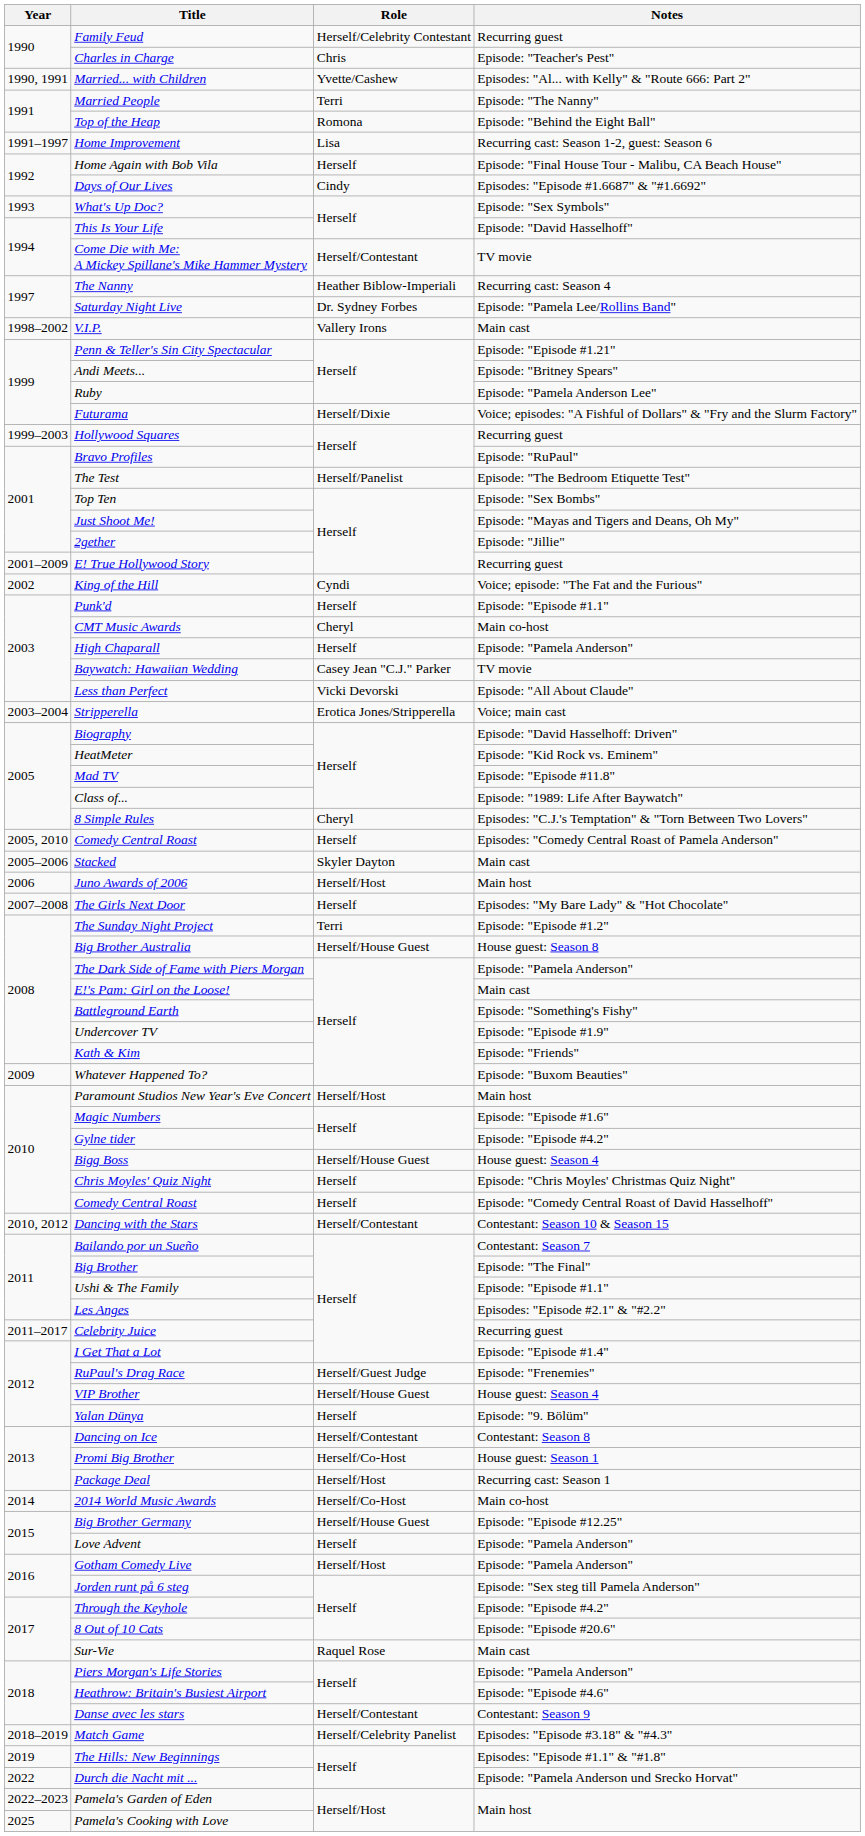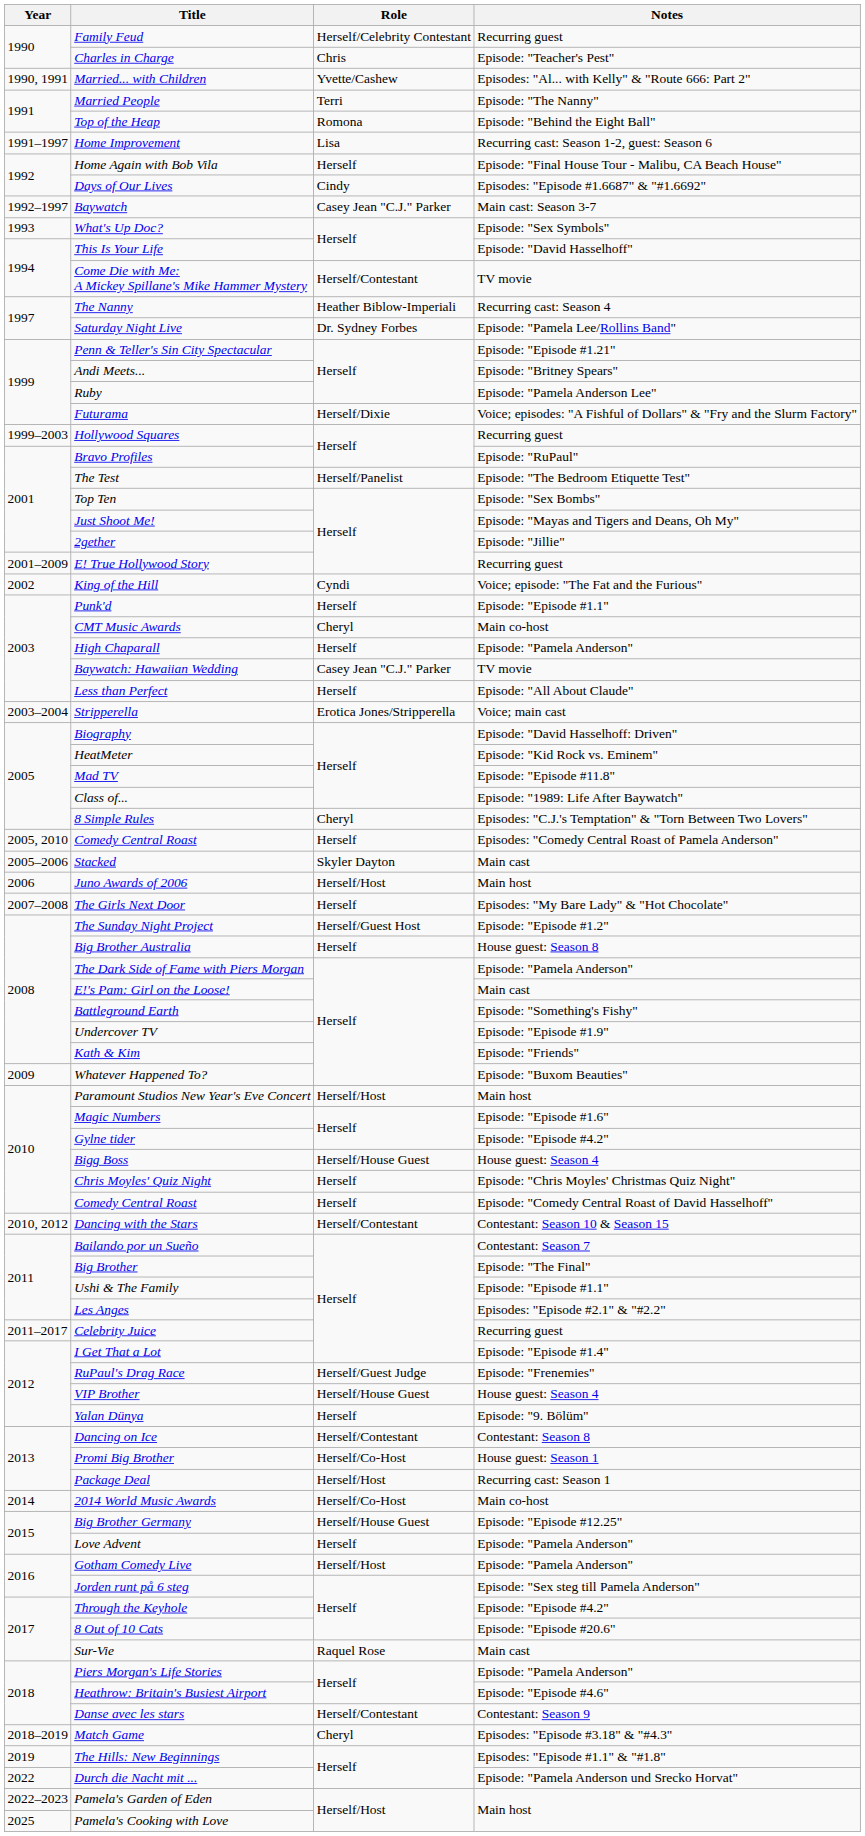 <table class="wikitable sortable">
 <tr>
 <th>Year</th>
 <th>Title</th>
 <th>Role</th>
 <th>Notes</th>
 </tr>
 <tr>
 <td rowspan="2">1990</td>
 <td><em><a href='#'>Family Feud</a></em></td>
 <td>Herself/Celebrity Contestant</td>
 <td>Recurring guest</td>
 </tr>
 <tr>
 <td><em><a href='#'>Charles in Charge</a></em></td>
 <td>Chris</td>
 <td>Episode: "Teacher's Pest"</td>
 </tr>
 <tr>
 <td>1990, 1991</td>
 <td><em><a href='#'>Married... with Children</a></em></td>
 <td>Yvette/Cashew</td>
 <td>Episodes: "Al... with Kelly" & "Route 666: Part 2"</td>
 </tr>
 <tr>
 <td rowspan="2">1991</td>
 <td><em><a href='#'>Married People</a></em></td>
 <td>Terri</td>
 <td>Episode: "The Nanny"</td>
 </tr>
 <tr>
 <td><em><a href='#'>Top of the Heap</a></em></td>
 <td>Romona</td>
 <td>Episode: "Behind the Eight Ball"</td>
 </tr>
 <tr>
 <td>1991–1997</td>
 <td><em><a href='#'>Home Improvement</a></em></td>
 <td>Lisa</td>
 <td>Recurring cast: Season 1-2, guest: Season 6</td>
 </tr>
 <tr>
 <td rowspan="2">1992</td>
 <td><em>Home Again with Bob Vila</em></td>
 <td>Herself</td>
 <td>Episode: "Final House Tour - Malibu, CA Beach House"</td>
 </tr>
 <tr>
 <td><em><a href='#'>Days of Our Lives</a></em></td>
 <td>Cindy</td>
 <td>Episodes: "Episode #1.6687" & "#1.6692"</td>
 </tr>
 <tr>
+<td>1992–1997</td>
+<td><em><a href='#'>Baywatch</a></em></td>
+<td>Casey Jean "C.J." Parker</td>
+<td>Main cast: Season 3-7</td>
+</tr>
+<tr>
 <td>1993</td>
 <td><em><a href='#'>What's Up Doc?</a></em></td>
 <td rowspan="2">Herself</td>
 <td>Episode: "Sex Symbols"</td>
 </tr>
 <tr>
 <td rowspan="2">1994</td>
 <td><em><a href='#'>This Is Your Life</a></em></td>
 <td>Episode: "David Hasselhoff"</td>
 </tr>
 <tr>
 <td><em><a href='#'>Come Die with Me: <br> A Mickey Spillane's Mike Hammer Mystery</a></em></td>
 <td>Herself/Contestant</td>
 <td>TV movie</td>
 </tr>
 <tr>
 <td rowspan="2">1997</td>
 <td data-sort-value="Nanny, The"><em><a href='#'>The Nanny</a></em></td>
 <td>Heather Biblow-Imperiali</td>
 <td>Recurring cast: Season 4</td>
 </tr>
 <tr>
 <td><em><a href='#'>Saturday Night Live</a></em></td>
 <td>Dr. Sydney Forbes</td>
 <td>Episode: "Pamela Lee/<a href='#'>Rollins Band</a>"</td>
-</tr>
-<tr>
-<td>1998–2002</td>
-<td><em><a href='#'>V.I.P.</a></em></td>
-<td>Vallery Irons</td>
-<td>Main cast</td>
 </tr>
 <tr>
 <td rowspan="4">1999</td>
 <td><em><a href='#'>Penn & Teller's Sin City Spectacular</a></em></td>
 <td rowspan="3">Herself</td>
 <td>Episode: "Episode #1.21"</td>
 </tr>
 <tr>
 <td><em>Andi Meets...</em></td>
 <td>Episode: "Britney Spears"</td>
 </tr>
 <tr>
 <td><em>Ruby</em></td>
 <td>Episode: "Pamela Anderson Lee"</td>
 </tr>
 <tr>
 <td><em><a href='#'>Futurama</a></em></td>
 <td>Herself/Dixie</td>
 <td>Voice; episodes: "A Fishful of Dollars" & "Fry and the Slurm Factory"</td>
 </tr>
 <tr>
 <td>1999–2003</td>
 <td><em><a href='#'>Hollywood Squares</a></em></td>
 <td rowspan="2">Herself</td>
 <td>Recurring guest</td>
 </tr>
 <tr>
 <td rowspan="5">2001</td>
 <td><em><a href='#'>Bravo Profiles</a></em></td>
 <td>Episode: "RuPaul"</td>
 </tr>
 <tr>
 <td data-sort-value="Test, The"><em>The Test</em></td>
 <td>Herself/Panelist</td>
 <td>Episode: "The Bedroom Etiquette Test"</td>
 </tr>
 <tr>
 <td><em>Top Ten</em></td>
 <td rowspan="4">Herself</td>
 <td>Episode: "Sex Bombs"</td>
 </tr>
 <tr>
 <td><em><a href='#'>Just Shoot Me!</a></em></td>
 <td>Episode: "Mayas and Tigers and Deans, Oh My"</td>
 </tr>
 <tr>
 <td><em><a href='#'>2gether</a></em></td>
 <td>Episode: "Jillie"</td>
 </tr>
 <tr>
 <td>2001–2009</td>
 <td><em><a href='#'>E! True Hollywood Story</a></em></td>
 <td>Recurring guest</td>
 </tr>
 <tr>
 <td>2002</td>
 <td><em><a href='#'>King of the Hill</a></em></td>
 <td>Cyndi</td>
 <td>Voice; episode: "The Fat and the Furious"</td>
 </tr>
 <tr>
 <td rowspan="5">2003</td>
 <td><em><a href='#'>Punk'd</a></em></td>
 <td>Herself</td>
 <td>Episode: "Episode #1.1"</td>
 </tr>
 <tr>
 <td><em><a href='#'>CMT Music Awards</a></em></td>
 <td>Cheryl</td>
 <td>Main co-host</td>
 </tr>
 <tr>
 <td><em><a href='#'>High Chaparall</a></em></td>
 <td>Herself</td>
 <td>Episode: "Pamela Anderson"</td>
 </tr>
 <tr>
 <td><em><a href='#'>Baywatch: Hawaiian Wedding</a></em></td>
 <td>Casey Jean "C.J." Parker</td>
 <td>TV movie</td>
 </tr>
 <tr>
 <td><em><a href='#'>Less than Perfect</a></em></td>
-<td>Vicki Devorski</td>
+<td>Herself</td>
 <td>Episode: "All About Claude"</td>
 </tr>
 <tr>
 <td>2003–2004</td>
 <td><em><a href='#'>Stripperella</a></em></td>
 <td>Erotica Jones/Stripperella</td>
 <td>Voice; main cast</td>
 </tr>
 <tr>
 <td rowspan="5">2005</td>
 <td><em><a href='#'>Biography</a></em></td>
 <td rowspan="4">Herself</td>
 <td>Episode: "David Hasselhoff: Driven"</td>
 </tr>
 <tr>
 <td><em>HeatMeter</em></td>
 <td>Episode: "Kid Rock vs. Eminem"</td>
 </tr>
 <tr>
 <td><em><a href='#'>Mad TV</a></em></td>
 <td>Episode: "Episode #11.8"</td>
 </tr>
 <tr>
 <td><em>Class of...</em></td>
 <td>Episode: "1989: Life After Baywatch"</td>
 </tr>
 <tr>
 <td><em><a href='#'>8 Simple Rules</a></em></td>
 <td>Cheryl</td>
 <td>Episodes: "C.J.'s Temptation" & "Torn Between Two Lovers"</td>
 </tr>
 <tr>
 <td>2005, 2010</td>
 <td><em><a href='#'>Comedy Central Roast</a></em></td>
 <td>Herself</td>
 <td>Episodes: "Comedy Central Roast of Pamela Anderson"</td>
 </tr>
 <tr>
 <td>2005–2006</td>
 <td><em><a href='#'>Stacked</a></em></td>
 <td>Skyler Dayton</td>
 <td>Main cast</td>
 </tr>
 <tr>
 <td>2006</td>
 <td><em><a href='#'>Juno Awards of 2006</a></em></td>
 <td>Herself/Host</td>
 <td>Main host</td>
 </tr>
 <tr>
 <td>2007–2008</td>
 <td data-sort-value="Girls Next Door, The"><em><a href='#'>The Girls Next Door</a></em></td>
 <td>Herself</td>
 <td>Episodes: "My Bare Lady" & "Hot Chocolate"</td>
 </tr>
 <tr>
 <td rowspan="7">2008</td>
 <td data-sort-value="Sunday Night Project, The"><em><a href='#'>The Sunday Night Project</a></em></td>
-<td>Terri</td>
+<td>Herself/Guest Host</td>
 <td>Episode: "Episode #1.2"</td>
 </tr>
 <tr>
 <td><em><a href='#'>Big Brother Australia</a></em></td>
-<td>Herself/House Guest</td>
+<td>Herself</td>
 <td>House guest: <a href='#'>Season 8</a></td>
 </tr>
 <tr>
 <td data-sort-value="Dark Side of Fame with Piers Morgan, The"><em><a href='#'>The Dark Side of Fame with Piers Morgan</a></em></td>
 <td rowspan="6">Herself</td>
 <td>Episode: "Pamela Anderson"</td>
 </tr>
 <tr>
 <td><em><a href='#'>E!'s Pam: Girl on the Loose!</a></em></td>
 <td>Main cast</td>
 </tr>
 <tr>
 <td><em><a href='#'>Battleground Earth</a></em></td>
 <td>Episode: "Something's Fishy"</td>
 </tr>
 <tr>
 <td><em>Undercover TV</em></td>
 <td>Episode: "Episode #1.9"</td>
 </tr>
 <tr>
 <td><em><a href='#'>Kath & Kim</a></em></td>
 <td>Episode: "Friends"</td>
 </tr>
 <tr>
 <td>2009</td>
 <td><em>Whatever Happened To?</em></td>
 <td>Episode: "Buxom Beauties"</td>
 </tr>
 <tr>
 <td rowspan="6">2010</td>
 <td><em>Paramount Studios New Year's Eve Concert</em></td>
 <td>Herself/Host</td>
 <td>Main host</td>
 </tr>
 <tr>
 <td><em><a href='#'>Magic Numbers</a></em></td>
 <td rowspan="2">Herself</td>
 <td>Episode: "Episode #1.6"</td>
 </tr>
 <tr>
 <td><em><a href='#'>Gylne tider</a></em></td>
 <td>Episode: "Episode #4.2"</td>
 </tr>
 <tr>
 <td><em><a href='#'>Bigg Boss</a></em></td>
 <td>Herself/House Guest</td>
 <td>House guest: <a href='#'>Season 4</a></td>
 </tr>
 <tr>
 <td><em><a href='#'>Chris Moyles' Quiz Night</a></em></td>
 <td>Herself</td>
 <td>Episode: "Chris Moyles' Christmas Quiz Night"</td>
 </tr>
 <tr>
 <td><em><a href='#'>Comedy Central Roast</a></em></td>
 <td>Herself</td>
 <td>Episode: "Comedy Central Roast of David Hasselhoff"</td>
 </tr>
 <tr>
 <td>2010, 2012</td>
 <td><em><a href='#'>Dancing with the Stars</a></em></td>
 <td>Herself/Contestant</td>
 <td>Contestant: <a href='#'>Season 10</a> & <a href='#'>Season 15</a></td>
 </tr>
 <tr>
 <td rowspan="4">2011</td>
 <td><em><a href='#'>Bailando por un Sueño</a></em></td>
 <td rowspan="6">Herself</td>
 <td>Contestant: <a href='#'>Season 7</a></td>
 </tr>
 <tr>
 <td><em><a href='#'>Big Brother</a></em></td>
 <td>Episode: "The Final"</td>
 </tr>
 <tr>
 <td><em>Ushi & The Family</em></td>
 <td>Episode: "Episode #1.1"</td>
 </tr>
 <tr>
 <td><em><a href='#'>Les Anges</a></em></td>
 <td>Episodes: "Episode #2.1" & "#2.2"</td>
 </tr>
 <tr>
 <td>2011–2017</td>
 <td><em><a href='#'>Celebrity Juice</a></em></td>
 <td>Recurring guest</td>
 </tr>
 <tr>
 <td rowspan="4">2012</td>
 <td><em><a href='#'>I Get That a Lot</a></em></td>
 <td>Episode: "Episode #1.4"</td>
 </tr>
 <tr>
 <td><em><a href='#'>RuPaul's Drag Race</a></em></td>
 <td>Herself/Guest Judge</td>
 <td>Episode: "Frenemies"</td>
 </tr>
 <tr>
 <td><em><a href='#'>VIP Brother</a></em></td>
 <td>Herself/House Guest</td>
 <td>House guest: <a href='#'>Season 4</a></td>
 </tr>
 <tr>
 <td><em><a href='#'>Yalan Dünya</a></em></td>
 <td>Herself</td>
 <td>Episode: "9. Bölüm"</td>
 </tr>
 <tr>
 <td rowspan="3">2013</td>
 <td><em><a href='#'>Dancing on Ice</a></em></td>
 <td>Herself/Contestant</td>
 <td>Contestant: <a href='#'>Season 8</a></td>
 </tr>
 <tr>
 <td><em><a href='#'>Promi Big Brother</a></em></td>
 <td>Herself/Co-Host</td>
 <td>House guest: <a href='#'>Season 1</a></td>
 </tr>
 <tr>
 <td><em><a href='#'>Package Deal</a></em></td>
 <td>Herself/Host</td>
 <td>Recurring cast: Season 1</td>
 </tr>
 <tr>
 <td>2014</td>
 <td><em><a href='#'>2014 World Music Awards</a></em></td>
 <td>Herself/Co-Host</td>
 <td>Main co-host</td>
 </tr>
 <tr>
 <td rowspan="2">2015</td>
 <td><em><a href='#'>Big Brother Germany</a></em></td>
 <td>Herself/House Guest</td>
 <td>Episode: "Episode #12.25"</td>
 </tr>
 <tr>
 <td><em>Love Advent</em></td>
 <td>Herself</td>
 <td>Episode: "Pamela Anderson"</td>
 </tr>
 <tr>
 <td rowspan="2">2016</td>
 <td><em><a href='#'>Gotham Comedy Live</a></em></td>
 <td>Herself/Host</td>
 <td>Episode: "Pamela Anderson"</td>
 </tr>
 <tr>
 <td><em><a href='#'>Jorden runt på 6 steg</a></em></td>
 <td rowspan="3">Herself</td>
 <td>Episode: "Sex steg till Pamela Anderson"</td>
 </tr>
 <tr>
 <td rowspan="3">2017</td>
 <td><em><a href='#'>Through the Keyhole</a></em></td>
 <td>Episode: "Episode #4.2"</td>
 </tr>
 <tr>
 <td><em><a href='#'>8 Out of 10 Cats</a></em></td>
 <td>Episode: "Episode #20.6"</td>
 </tr>
 <tr>
 <td><em>Sur-Vie</em></td>
 <td>Raquel Rose</td>
 <td>Main cast</td>
 </tr>
 <tr>
 <td rowspan="3">2018</td>
 <td><em><a href='#'>Piers Morgan's Life Stories</a></em></td>
 <td rowspan="2">Herself</td>
 <td>Episode: "Pamela Anderson"</td>
 </tr>
 <tr>
 <td><em><a href='#'>Heathrow: Britain's Busiest Airport</a></em></td>
 <td>Episode: "Episode #4.6"</td>
 </tr>
 <tr>
 <td><em><a href='#'>Danse avec les stars</a></em></td>
 <td>Herself/Contestant</td>
 <td>Contestant: <a href='#'>Season 9</a></td>
 </tr>
 <tr>
 <td>2018–2019</td>
 <td><em><a href='#'>Match Game</a></em></td>
-<td>Herself/Celebrity Panelist</td>
+<td>Cheryl</td>
 <td>Episodes: "Episode #3.18" & "#4.3"</td>
 </tr>
 <tr>
 <td>2019</td>
 <td data-sort-value="Hills: New Beginnings, The"><em><a href='#'>The Hills: New Beginnings</a></em></td>
 <td rowspan="2">Herself</td>
 <td>Episodes: "Episode #1.1" & "#1.8"</td>
 </tr>
 <tr>
 <td>2022</td>
 <td><em><a href='#'>Durch die Nacht mit ...</a></em></td>
 <td>Episode: "Pamela Anderson und Srecko Horvat"</td>
 </tr>
 <tr>
 <td>2022–2023</td>
 <td><em>Pamela's Garden of Eden</em></td>
 <td rowspan="2">Herself/Host</td>
 <td rowspan="2">Main host</td>
 </tr>
 <tr>
 <td>2025</td>
 <td><em>Pamela's Cooking with Love</em></td>
 </tr>
 </table>
